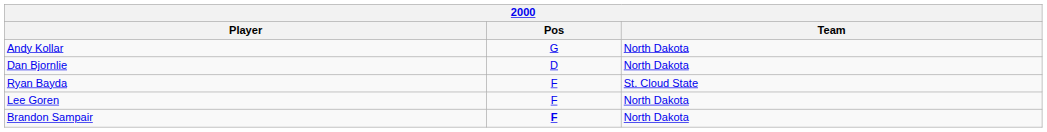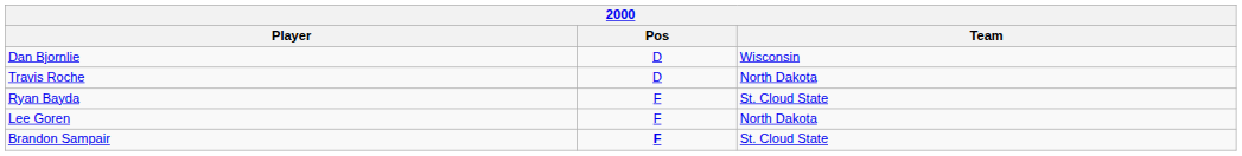 <table class="wikitable" width=95%>
 <tr>
 <th colspan=3><a href='#'>2000</a></th>
 </tr>
 <tr>
 <th>Player</th>
 <th>Pos</th>
 <th>Team</th>
 </tr>
 <tr>
-<td><a href='#'>Andy Kollar</a></td>
-<td align=center><a href='#'>G</a></td>
-<td><a href='#'>North Dakota</a></td>
+<td><a href='#'>Dan Bjornlie</a></td>
+<td align=center><a href='#'>D</a></td>
+<td><a href='#'>Wisconsin</a></td>
 </tr>
 <tr>
-<td><a href='#'>Dan Bjornlie</a></td>
+<td><a href='#'>Travis Roche</a></td>
 <td align=center><a href='#'>D</a></td>
 <td><a href='#'>North Dakota</a></td>
 </tr>
 <tr>
 <td><a href='#'>Ryan Bayda</a></td>
 <td align=center><a href='#'>F</a></td>
 <td><a href='#'>St. Cloud State</a></td>
 </tr>
 <tr>
 <td><a href='#'>Lee Goren</a></td>
 <td align=center><a href='#'>F</a></td>
 <td><a href='#'>North Dakota</a></td>
 </tr>
 <tr>
 <td><a href='#'>Brandon Sampair</a></td>
 <td align=center><strong><a href='#'>F</a></strong></td>
-<td><a href='#'>North Dakota</a></td>
+<td><a href='#'>St. Cloud State</a></td>
 </tr>
 </table>
